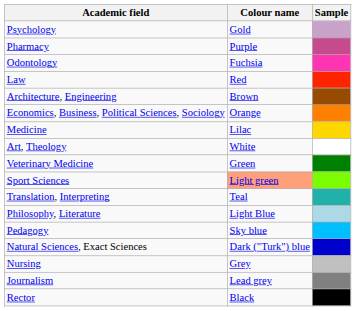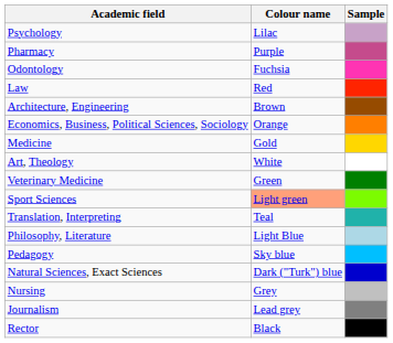 <table class="wikitable">
 <tr>
 <th>Academic field</th>
 <th>Colour name</th>
 <th>Sample</th>
 </tr>
 <tr>
 <td><a href='#'>Psychology</a></td>
-<td><a href='#'>Gold</a></td>
+<td><a href='#'>Lilac</a></td>
 <td style="background:#c8a2c8;"></td>
 </tr>
 <tr>
 <td><a href='#'>Pharmacy</a></td>
 <td><a href='#'>Purple</a></td>
 <td style="background:#c54b8c;"></td>
 </tr>
 <tr>
 <td><a href='#'>Odontology</a></td>
 <td><a href='#'>Fuchsia</a></td>
 <td style="background:#ff34b3;"></td>
 </tr>
 <tr>
 <td><a href='#'>Law</a></td>
 <td><a href='#'>Red</a></td>
 <td style="background:#ff2400;"></td>
 </tr>
 <tr>
 <td><a href='#'>Architecture</a>, <a href='#'>Engineering</a></td>
 <td><a href='#'>Brown</a></td>
 <td style="background:#964b00;"></td>
 </tr>
 <tr>
 <td><a href='#'>Economics</a>, <a href='#'>Business</a>, <a href='#'>Political Sciences</a>, <a href='#'>Sociology</a></td>
 <td><a href='#'>Orange</a></td>
 <td style="background:#ff7f00;"></td>
 </tr>
 <tr>
 <td><a href='#'>Medicine</a></td>
-<td><a href='#'>Lilac</a></td>
+<td><a href='#'>Gold</a></td>
 <td style="background:gold;"></td>
 </tr>
 <tr>
 <td><a href='#'>Art</a>, <a href='#'>Theology</a></td>
 <td><a href='#'>White</a></td>
 <td style="background:white;"></td>
 </tr>
 <tr>
 <td><a href='#'>Veterinary Medicine</a></td>
 <td><a href='#'>Green</a></td>
 <td style="background:green;"></td>
 </tr>
 <tr>
 <td><a href='#'>Sport Sciences</a></td>
 <td style="background: lightsalmon;"><a href='#'>Light green</a></td>
 <td style="background:#7cfc00;"></td>
 </tr>
 <tr>
 <td><a href='#'>Translation</a>, <a href='#'>Interpreting</a></td>
 <td><a href='#'>Teal</a></td>
 <td style="background:#20b2aa;"></td>
 </tr>
 <tr>
 <td><a href='#'>Philosophy</a>, <a href='#'>Literature</a></td>
 <td><a href='#'>Light Blue</a></td>
 <td style="background:#add8e6;"></td>
 </tr>
 <tr>
 <td><a href='#'>Pedagogy</a></td>
 <td><a href='#'>Sky blue</a></td>
 <td style="background:#00bfff;"></td>
 </tr>
 <tr>
 <td><a href='#'>Natural Sciences</a>, Exact Sciences</td>
 <td><a href='#'>Dark ("Turk") blue</a></td>
 <td style="background:#0000CD;"></td>
 </tr>
 <tr>
 <td><a href='#'>Nursing</a></td>
 <td><a href='#'>Grey</a></td>
 <td style="background:silver;"></td>
 </tr>
 <tr>
 <td><a href='#'>Journalism</a></td>
 <td><a href='#'>Lead grey</a></td>
 <td style="background:gray;"></td>
 </tr>
 <tr>
 <td><a href='#'>Rector</a></td>
 <td><a href='#'>Black</a></td>
 <td style="background:black;"></td>
 </tr>
 </table>
